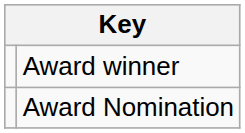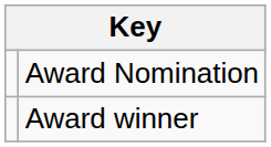 <table class="wikitable">
 <tr>
 <th colspan="2">Key</th>
 </tr>
 <tr>
 <td></td>
-<td>Award winner</td>
+<td>Award Nomination</td>
 </tr>
 <tr>
 <td></td>
-<td>Award Nomination</td>
+<td>Award winner</td>
 </tr>
 </table>
